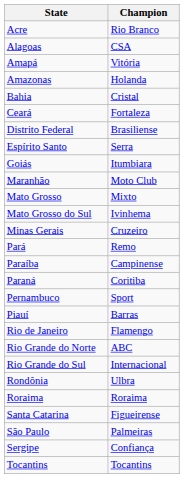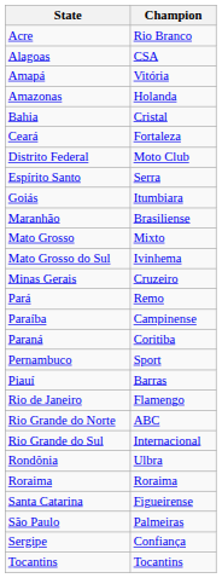 <table class="wikitable">
 <tr>
 <th width=150px>State</th>
 <th width=100px>Champion</th>
 </tr>
 <tr>
 <td> <a href='#'>Acre</a></td>
 <td><a href='#'>Rio Branco</a></td>
 </tr>
 <tr>
 <td> <a href='#'>Alagoas</a></td>
 <td><a href='#'>CSA</a></td>
 </tr>
 <tr>
 <td> <a href='#'>Amapá</a></td>
 <td><a href='#'>Vitória</a></td>
 </tr>
 <tr>
 <td> <a href='#'>Amazonas</a></td>
 <td><a href='#'>Holanda</a></td>
 </tr>
 <tr>
 <td> <a href='#'>Bahia</a></td>
 <td><a href='#'>Cristal</a></td>
 </tr>
 <tr>
 <td> <a href='#'>Ceará</a></td>
 <td><a href='#'>Fortaleza</a></td>
 </tr>
 <tr>
 <td> <a href='#'>Distrito Federal</a></td>
-<td><a href='#'>Brasiliense</a></td>
+<td><a href='#'>Moto Club</a></td>
 </tr>
 <tr>
 <td> <a href='#'>Espírito Santo</a></td>
 <td><a href='#'>Serra</a></td>
 </tr>
 <tr>
 <td> <a href='#'>Goiás</a></td>
 <td><a href='#'>Itumbiara</a></td>
 </tr>
 <tr>
 <td> <a href='#'>Maranhão</a></td>
-<td><a href='#'>Moto Club</a></td>
+<td><a href='#'>Brasiliense</a></td>
 </tr>
 <tr>
 <td> <a href='#'>Mato Grosso</a></td>
 <td><a href='#'>Mixto</a></td>
 </tr>
 <tr>
 <td> <a href='#'>Mato Grosso do Sul</a></td>
 <td><a href='#'>Ivinhema</a></td>
 </tr>
 <tr>
 <td> <a href='#'>Minas Gerais</a></td>
 <td><a href='#'>Cruzeiro</a></td>
 </tr>
 <tr>
 <td> <a href='#'>Pará</a></td>
 <td><a href='#'>Remo</a></td>
 </tr>
 <tr>
 <td> <a href='#'>Paraíba</a></td>
 <td><a href='#'>Campinense</a></td>
 </tr>
 <tr>
 <td> <a href='#'>Paraná</a></td>
 <td><a href='#'>Coritiba</a></td>
 </tr>
 <tr>
 <td> <a href='#'>Pernambuco</a></td>
 <td><a href='#'>Sport</a></td>
 </tr>
 <tr>
 <td> <a href='#'>Piauí</a></td>
 <td><a href='#'>Barras</a></td>
 </tr>
 <tr>
 <td> <a href='#'>Rio de Janeiro</a></td>
 <td><a href='#'>Flamengo</a></td>
 </tr>
 <tr>
 <td> <a href='#'>Rio Grande do Norte</a></td>
 <td><a href='#'>ABC</a></td>
 </tr>
 <tr>
 <td> <a href='#'>Rio Grande do Sul</a></td>
 <td><a href='#'>Internacional</a></td>
 </tr>
 <tr>
 <td> <a href='#'>Rondônia</a></td>
 <td><a href='#'>Ulbra</a></td>
 </tr>
 <tr>
 <td> <a href='#'>Roraima</a></td>
 <td><a href='#'>Roraima</a></td>
 </tr>
 <tr>
 <td> <a href='#'>Santa Catarina</a></td>
 <td><a href='#'>Figueirense</a></td>
 </tr>
 <tr>
 <td> <a href='#'>São Paulo</a></td>
 <td><a href='#'>Palmeiras</a></td>
 </tr>
 <tr>
 <td> <a href='#'>Sergipe</a></td>
 <td><a href='#'>Confiança</a></td>
 </tr>
 <tr>
 <td> <a href='#'>Tocantins</a></td>
 <td><a href='#'>Tocantins</a></td>
 </tr>
 </table>
